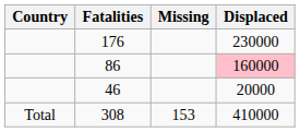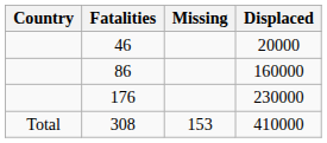 <table class="wikitable" style="text-align:center">
 <tr>
 <th> Country </th>
 <th> Fatalities </th>
 <th> Missing </th>
 <th> Displaced </th>
 </tr>
 <tr>
 <td></td>
-<td>176</td>
+<td>46</td>
 <td></td>
-<td>230000</td>
+<td>20000</td>
 </tr>
 <tr>
 <td></td>
 <td>86</td>
 <td></td>
-<td style="background: pink;">160000</td>
+<td>160000</td>
 </tr>
 <tr>
 <td></td>
-<td>46</td>
+<td>176</td>
 <td></td>
-<td>20000</td>
+<td>230000</td>
 </tr>
 <tr>
 <td>Total</td>
 <td>308</td>
 <td>153</td>
 <td>410000</td>
 </tr>
 </table>
